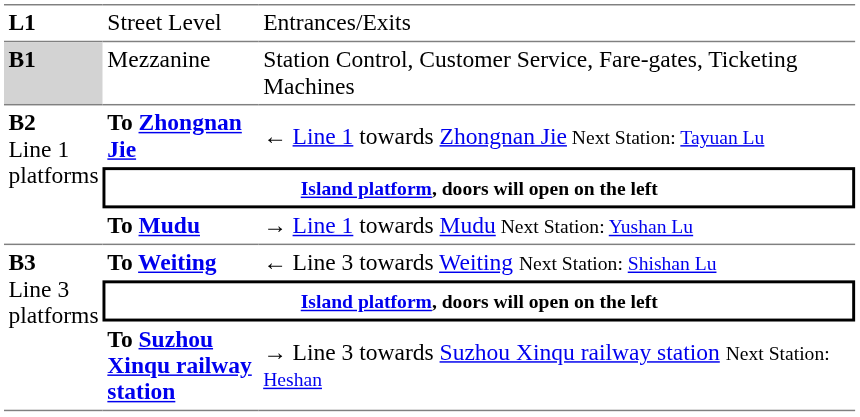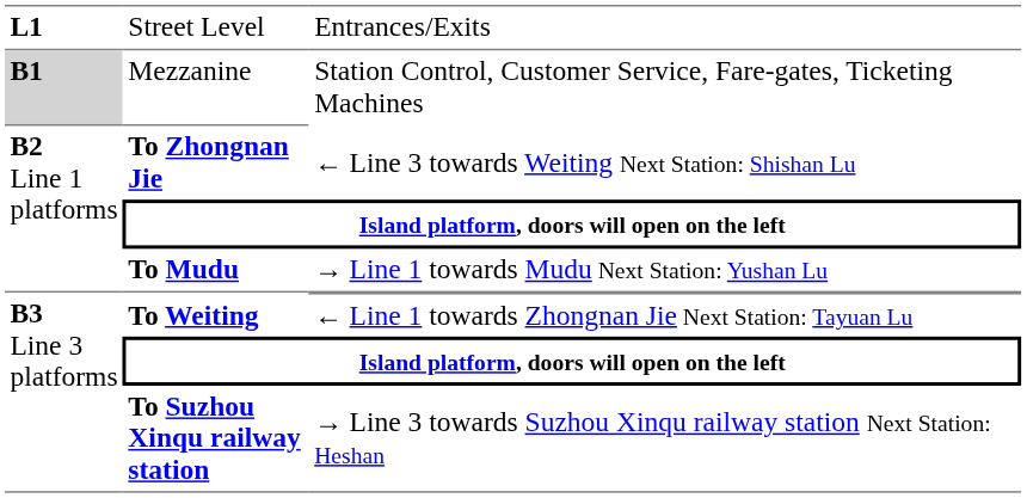 <table table border=0 cellspacing=0 cellpadding=3>
 <tr>
 <td style="border-top:solid 1px gray;border-bottom:solid 1px gray;" valign=top width=50><strong>L1</strong></td>
 <td style="border-top:solid 1px gray;border-bottom:solid 1px gray;" valign=top width=100>Street Level</td>
 <td style="border-top:solid 1px gray;border-bottom:solid 1px gray;" valign=top width=400>Entrances/Exits</td>
 </tr>
 <tr>
 <td valign=top width=50 style="background: lightgrey;"><strong>B1</strong></td>
 <td valign=top width=100>Mezzanine</td>
 <td valign=top width=400>Station Control, Customer Service, Fare-gates, Ticketing Machines</td>
 </tr>
 <tr>
 <td style="border-top:solid 1px gray;border-bottom:solid 1px gray;" valign=top width=50 rowspan=3><strong>B2</strong><br>Line 1 platforms</td>
 <td style="border-top:solid 1px gray;" width=100><span><strong>To <a href='#'>Zhongnan Jie</a></strong></span></td>
-<td style="border-top:solid 1px gray;" width=400>← <a href='#'>Line 1</a>  towards <a href='#'>Zhongnan Jie</a><small> Next Station: <a href='#'>Tayuan Lu</a></small></td>
+<td>← Line 3 towards <a href='#'>Weiting</a> <small>Next Station: <a href='#'>Shishan Lu</a></small></td>
 </tr>
 <tr>
 <th colspan="2" style="border-bottom:solid 2px black;border-top:solid 2px black;border-right:solid 2px black;border-left:solid 2px black;text-align:center;"><small><a href='#'>Island platform</a>, doors will open on the left</small></th>
 </tr>
 <tr>
 <td style="border-bottom:solid 1px gray;"><span><strong>To <a href='#'>Mudu</a></strong></span></td>
 <td style="border-bottom:solid 1px gray;">→ <a href='#'>Line 1</a>  towards <a href='#'>Mudu</a><small> Next Station: <a href='#'>Yushan Lu</a></small></td>
 </tr>
 <tr>
 <td style="border-top:solid 0px gray;border-bottom:solid 1px gray;" valign=top width=50 rowspan=3><strong>B3</strong><br>Line 3 platforms</td>
 <td><span><strong>To <a href='#'>Weiting</a></strong></span></td>
-<td>← Line 3 towards <a href='#'>Weiting</a> <small>Next Station: <a href='#'>Shishan Lu</a></small></td>
+<td style="border-top:solid 1px gray;" width=400>← <a href='#'>Line 1</a>  towards <a href='#'>Zhongnan Jie</a><small> Next Station: <a href='#'>Tayuan Lu</a></small></td>
 </tr>
 <tr>
 <th colspan="2" style="border-bottom:solid 2px black;border-top:solid 2px black;border-right:solid 2px black;border-left:solid 2px black;text-align:center;"><small><a href='#'>Island platform</a>, doors will open on the left</small></th>
 </tr>
 <tr>
 <td style="border-bottom:solid 1px gray;"><span><strong>To <a href='#'>Suzhou Xinqu railway station</a></strong></span></td>
 <td style="border-bottom:solid 1px gray;">→ Line 3 towards <a href='#'>Suzhou Xinqu railway station</a> <small>Next Station: <a href='#'>Heshan</a></small></td>
 </tr>
 </table>
